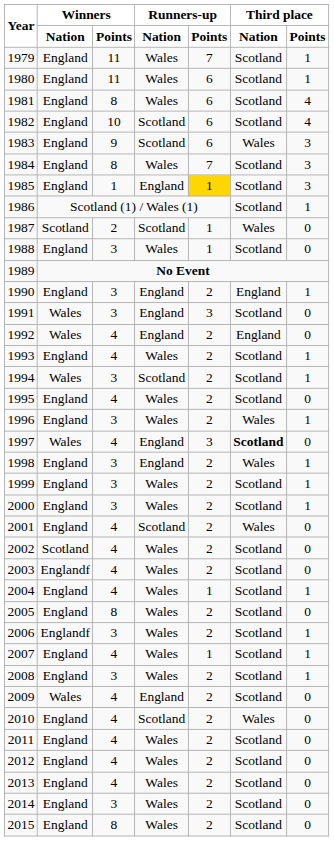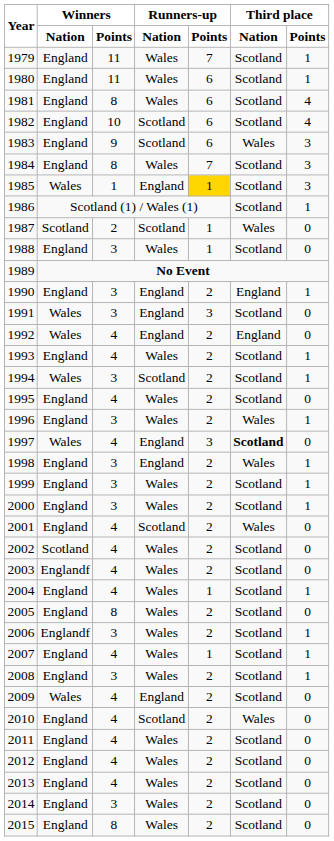 <table class="wikitable" style="text-align: center;">
 <tr>
 <th rowspan=2 style="background:#ffffff; color:#000000;">Year</th>
 <th colspan=2 style="background:#ffffff; color:#000000;">Winners</th>
 <th colspan=2 style="background:#ffffff; color:#000000;">Runners-up</th>
 <th colspan=2 style="background:#ffffff; color:#000000;">Third place</th>
 </tr>
 <tr>
 <th style="background:#ffffff; color:#000000;">Nation</th>
 <th style="background:#ffffff; color:#000000;">Points</th>
 <th style="background:#ffffff; color:#000000;">Nation</th>
 <th style="background:#ffffff; color:#000000;">Points</th>
 <th style="background:#ffffff; color:#000000;">Nation</th>
 <th style="background:#ffffff; color:#000000;">Points</th>
 </tr>
 <tr>
 <td>1979</td>
 <td>England</td>
 <td>11</td>
 <td>Wales</td>
 <td>7</td>
 <td>Scotland</td>
 <td>1</td>
 </tr>
 <tr>
 <td>1980</td>
 <td>England</td>
 <td>11</td>
 <td>Wales</td>
 <td>6</td>
 <td>Scotland</td>
 <td>1</td>
 </tr>
 <tr>
 <td>1981</td>
 <td>England</td>
 <td>8</td>
 <td>Wales</td>
 <td>6</td>
 <td>Scotland</td>
 <td>4</td>
 </tr>
 <tr>
 <td>1982</td>
 <td>England</td>
 <td>10</td>
 <td>Scotland</td>
 <td>6</td>
 <td>Scotland</td>
 <td>4</td>
 </tr>
 <tr>
 <td>1983</td>
 <td>England</td>
 <td>9</td>
 <td>Scotland</td>
 <td>6</td>
 <td>Wales</td>
 <td>3</td>
 </tr>
 <tr>
 <td>1984</td>
 <td>England</td>
 <td>8</td>
 <td>Wales</td>
 <td>7</td>
 <td>Scotland</td>
 <td>3</td>
 </tr>
 <tr>
 <td>1985</td>
-<td>England</td>
+<td>Wales</td>
 <td>1</td>
 <td>England</td>
 <td style="background: gold;">1</td>
 <td>Scotland</td>
 <td>3</td>
 </tr>
 <tr>
 <td>1986</td>
 <td colspan=4>Scotland (1) / Wales (1)</td>
 <td>Scotland</td>
 <td>1</td>
 </tr>
 <tr>
 <td>1987</td>
 <td>Scotland</td>
 <td>2</td>
 <td>Scotland</td>
 <td>1</td>
 <td>Wales</td>
 <td>0</td>
 </tr>
 <tr>
 <td>1988</td>
 <td>England</td>
 <td>3</td>
 <td>Wales</td>
 <td>1</td>
 <td>Scotland</td>
 <td>0</td>
 </tr>
 <tr>
 <td>1989</td>
 <td colspan=6><strong>No Event</strong></td>
 </tr>
 <tr>
 <td>1990</td>
 <td>England</td>
 <td>3</td>
 <td>England</td>
 <td>2</td>
 <td>England</td>
 <td>1</td>
 </tr>
 <tr>
 <td>1991</td>
 <td>Wales</td>
 <td>3</td>
 <td>England</td>
 <td>3</td>
 <td>Scotland</td>
 <td>0</td>
 </tr>
 <tr>
 <td>1992</td>
 <td>Wales</td>
 <td>4</td>
 <td>England</td>
 <td>2</td>
 <td>England</td>
 <td>0</td>
 </tr>
 <tr>
 <td>1993</td>
 <td>England</td>
 <td>4</td>
 <td>Wales</td>
 <td>2</td>
 <td>Scotland</td>
 <td>1</td>
 </tr>
 <tr>
 <td>1994</td>
 <td>Wales</td>
 <td>3</td>
 <td>Scotland</td>
 <td>2</td>
 <td>Scotland</td>
 <td>1</td>
 </tr>
 <tr>
 <td>1995</td>
 <td>England</td>
 <td>4</td>
 <td>Wales</td>
 <td>2</td>
 <td>Scotland</td>
 <td>0</td>
 </tr>
 <tr>
 <td>1996</td>
 <td>England</td>
 <td>3</td>
 <td>Wales</td>
 <td>2</td>
 <td>Wales</td>
 <td>1</td>
 </tr>
 <tr>
 <td>1997</td>
 <td>Wales</td>
 <td>4</td>
 <td>England</td>
 <td>3</td>
 <td><strong>Scotland</strong></td>
 <td>0</td>
 </tr>
 <tr>
 <td>1998</td>
 <td>England</td>
 <td>3</td>
 <td>England</td>
 <td>2</td>
 <td>Wales</td>
 <td>1</td>
 </tr>
 <tr>
 <td>1999</td>
 <td>England</td>
 <td>3</td>
 <td>Wales</td>
 <td>2</td>
 <td>Scotland</td>
 <td>1</td>
 </tr>
 <tr>
 <td>2000</td>
 <td>England</td>
 <td>3</td>
 <td>Wales</td>
 <td>2</td>
 <td>Scotland</td>
 <td>1</td>
 </tr>
 <tr>
 <td>2001</td>
 <td>England</td>
 <td>4</td>
 <td>Scotland</td>
 <td>2</td>
 <td>Wales</td>
 <td>0</td>
 </tr>
 <tr>
 <td>2002</td>
 <td>Scotland</td>
 <td>4</td>
 <td>Wales</td>
 <td>2</td>
 <td>Scotland</td>
 <td>0</td>
 </tr>
 <tr>
 <td>2003</td>
 <td>Englandf</td>
 <td>4</td>
 <td>Wales</td>
 <td>2</td>
 <td>Scotland</td>
 <td>0</td>
 </tr>
 <tr>
 <td>2004</td>
 <td>England</td>
 <td>4</td>
 <td>Wales</td>
 <td>1</td>
 <td>Scotland</td>
 <td>1</td>
 </tr>
 <tr>
 <td>2005</td>
 <td>England</td>
 <td>8</td>
 <td>Wales</td>
 <td>2</td>
 <td>Scotland</td>
 <td>0</td>
 </tr>
 <tr>
 <td>2006</td>
 <td>Englandf</td>
 <td>3</td>
 <td>Wales</td>
 <td>2</td>
 <td>Scotland</td>
 <td>1</td>
 </tr>
 <tr>
 <td>2007</td>
 <td>England</td>
 <td>4</td>
 <td>Wales</td>
 <td>1</td>
 <td>Scotland</td>
 <td>1</td>
 </tr>
 <tr>
 <td>2008</td>
 <td>England</td>
 <td>3</td>
 <td>Wales</td>
 <td>2</td>
 <td>Scotland</td>
 <td>1</td>
 </tr>
 <tr>
 <td>2009</td>
 <td>Wales</td>
 <td>4</td>
 <td>England</td>
 <td>2</td>
 <td>Scotland</td>
 <td>0</td>
 </tr>
 <tr>
 <td>2010</td>
 <td>England</td>
 <td>4</td>
 <td>Scotland</td>
 <td>2</td>
 <td>Wales</td>
 <td>0</td>
 </tr>
 <tr>
 <td>2011</td>
 <td>England</td>
 <td>4</td>
 <td>Wales</td>
 <td>2</td>
 <td>Scotland</td>
 <td>0</td>
 </tr>
 <tr>
 <td>2012</td>
 <td>England</td>
 <td>4</td>
 <td>Wales</td>
 <td>2</td>
 <td>Scotland</td>
 <td>0</td>
 </tr>
 <tr>
 <td>2013</td>
 <td>England</td>
 <td>4</td>
 <td>Wales</td>
 <td>2</td>
 <td>Scotland</td>
 <td>0</td>
 </tr>
 <tr>
 <td>2014</td>
 <td>England</td>
 <td>3</td>
 <td>Wales</td>
 <td>2</td>
 <td>Scotland</td>
 <td>0</td>
 </tr>
 <tr>
 <td>2015</td>
 <td>England</td>
 <td>8</td>
 <td>Wales</td>
 <td>2</td>
 <td>Scotland</td>
 <td>0</td>
 </tr>
 </table>
